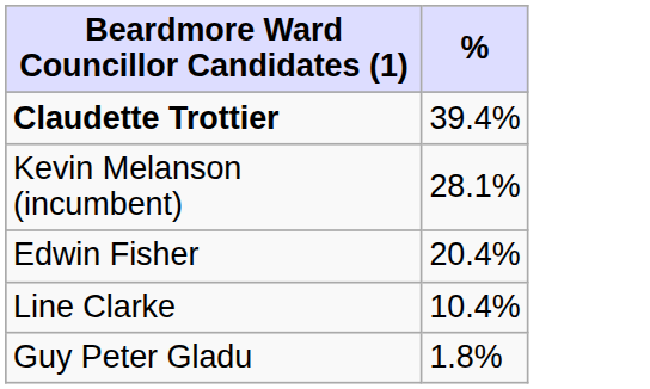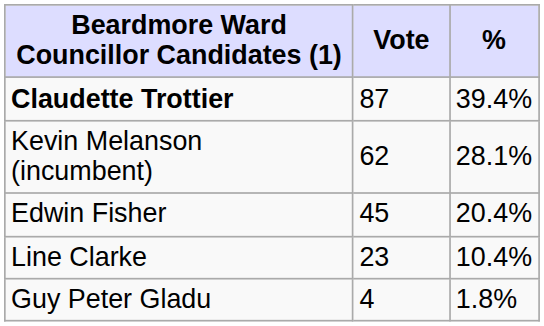 <table class="wikitable">
 <tr>
 <th style="background:#ddf; width:200px;">Beardmore Ward Councillor Candidates (1)</th>
+<th style="background:#ddf; width:50px;">Vote</th>
 <th style="background:#ddf; width:30px;">%</th>
 </tr>
 <tr>
 <td><strong>Claudette Trottier</strong></td>
+<td>87</td>
 <td>39.4%</td>
 </tr>
 <tr>
 <td>Kevin Melanson (incumbent)</td>
+<td>62</td>
 <td>28.1%</td>
 </tr>
 <tr>
 <td>Edwin Fisher</td>
+<td>45</td>
 <td>20.4%</td>
 </tr>
 <tr>
 <td>Line Clarke</td>
+<td>23</td>
 <td>10.4%</td>
 </tr>
 <tr>
 <td>Guy Peter Gladu</td>
+<td>4</td>
 <td>1.8%</td>
 </tr>
 </table>
